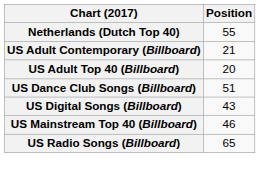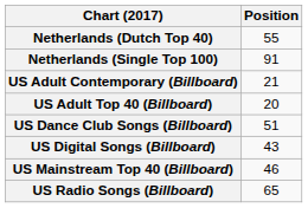 <table class="wikitable sortable plainrowheaders" style="text-align:center">
 <tr>
 <th scope="col">Chart (2017)</th>
 <th scope="col">Position</th>
 </tr>
 <tr>
 <th scope="row">Netherlands (Dutch Top 40)</th>
 <td>55</td>
+</tr>
+<tr>
+<th scope="row">Netherlands (Single Top 100)</th>
+<td>91</td>
 </tr>
 <tr>
 <th scope="row">US Adult Contemporary (<em>Billboard</em>)</th>
 <td>21</td>
 </tr>
 <tr>
 <th scope="row">US Adult Top 40 (<em>Billboard</em>)</th>
 <td>20</td>
 </tr>
 <tr>
 <th scope="row">US Dance Club Songs (<em>Billboard</em>)</th>
 <td>51</td>
 </tr>
 <tr>
 <th scope="row">US Digital Songs (<em>Billboard</em>)</th>
 <td>43</td>
 </tr>
 <tr>
 <th scope="row">US Mainstream Top 40 (<em>Billboard</em>)</th>
 <td>46</td>
 </tr>
 <tr>
 <th scope="row">US Radio Songs (<em>Billboard</em>)</th>
 <td>65</td>
 </tr>
 </table>
